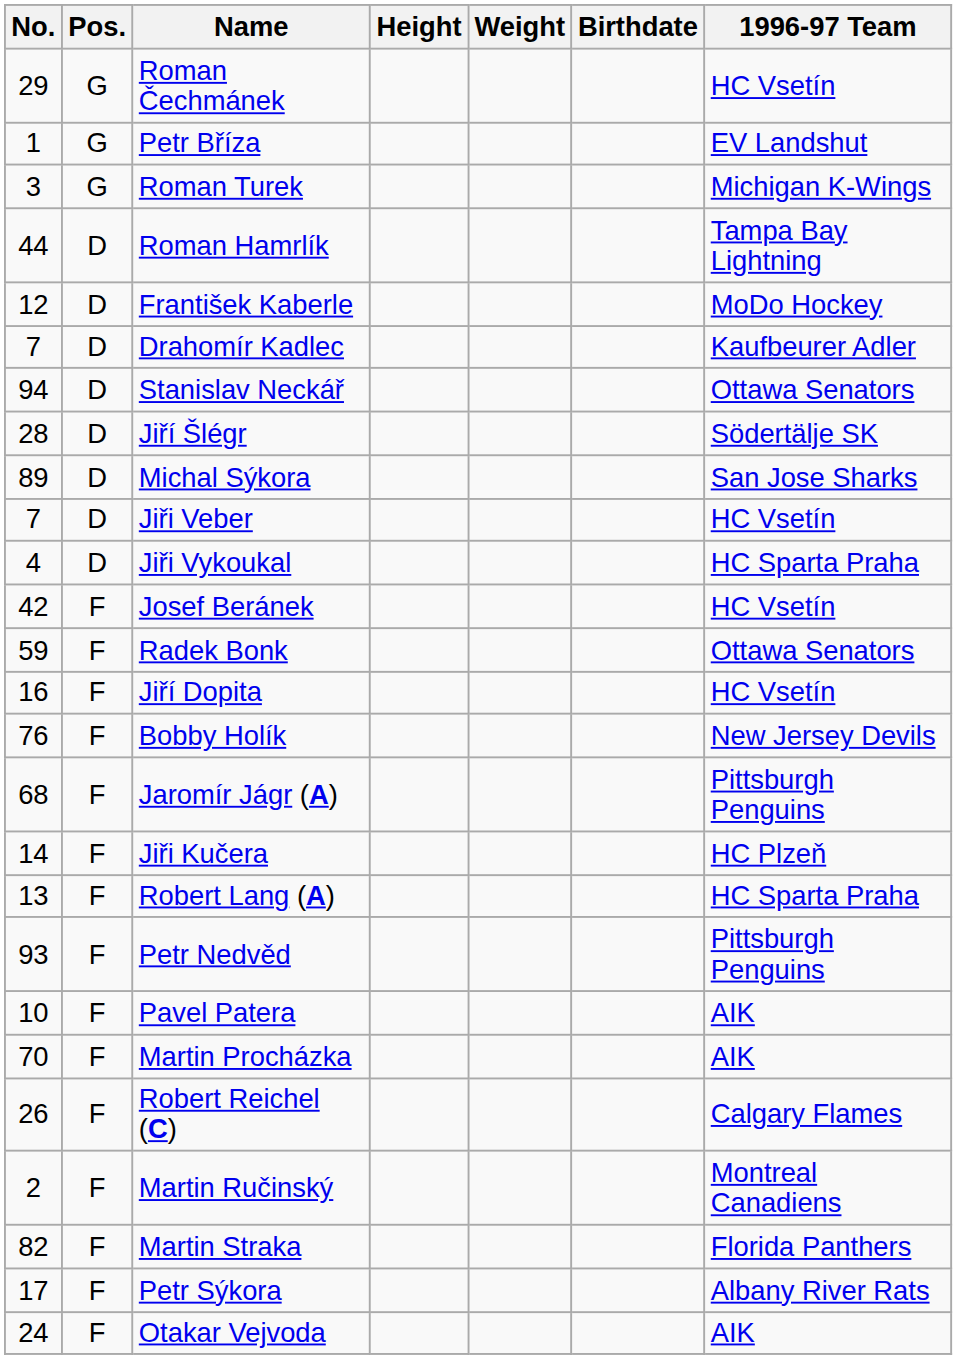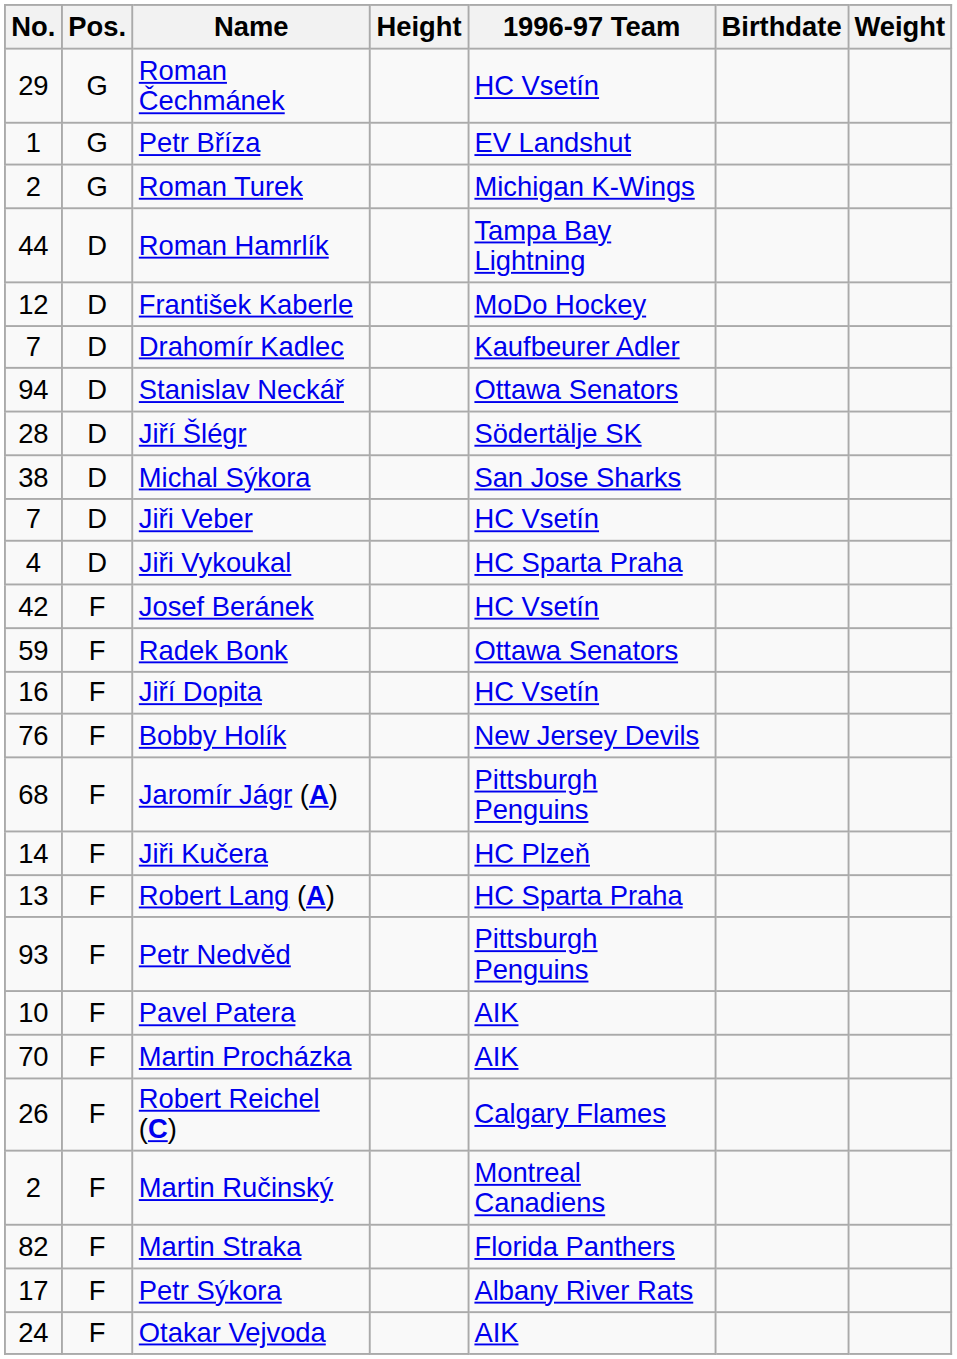 <table class="wikitable sortable" width="80%" style="font-size: 90%; text-align: center;">
 <tr>
 <th>No.</th>
 <th>Pos.</th>
 <th>Name</th>
 <th>Height</th>
+<th>1996-97 Team</th>
+<th>Birthdate</th>
 <th>Weight</th>
-<th>Birthdate</th>
-<th>1996-97 Team</th>
 </tr>
 <tr>
 <td>29</td>
 <td>G</td>
 <td style="text-align:left;"><a href='#'>Roman Čechmánek</a></td>
 <td></td>
+<td style="text-align:left;"> <a href='#'>HC Vsetín</a></td>
+<td style="text-align:right;"></td>
 <td></td>
-<td style="text-align:right;"></td>
-<td style="text-align:left;"> <a href='#'>HC Vsetín</a></td>
 </tr>
 <tr>
 <td>1</td>
 <td>G</td>
 <td style="text-align:left;"><a href='#'>Petr Bříza</a></td>
 <td></td>
+<td style="text-align:left;"> <a href='#'>EV Landshut</a></td>
+<td style="text-align:right;"></td>
 <td></td>
-<td style="text-align:right;"></td>
-<td style="text-align:left;"> <a href='#'>EV Landshut</a></td>
 </tr>
 <tr>
-<td>3</td>
+<td>2</td>
 <td>G</td>
 <td style="text-align:left;"><a href='#'>Roman Turek</a></td>
 <td></td>
+<td style="text-align:left;"> <a href='#'>Michigan K-Wings</a></td>
+<td style="text-align:right;"></td>
 <td></td>
-<td style="text-align:right;"></td>
-<td style="text-align:left;"> <a href='#'>Michigan K-Wings</a></td>
 </tr>
 <tr>
 <td>44</td>
 <td>D</td>
 <td style="text-align:left;"><a href='#'>Roman Hamrlík</a></td>
 <td></td>
+<td style="text-align:left;"> <a href='#'>Tampa Bay Lightning</a></td>
+<td style="text-align:right;"></td>
 <td></td>
-<td style="text-align:right;"></td>
-<td style="text-align:left;"> <a href='#'>Tampa Bay Lightning</a></td>
 </tr>
 <tr>
 <td>12</td>
 <td>D</td>
 <td style="text-align:left;"><a href='#'>František Kaberle</a></td>
 <td></td>
+<td style="text-align:left;"> <a href='#'>MoDo Hockey</a></td>
+<td style="text-align:right;"></td>
 <td></td>
-<td style="text-align:right;"></td>
-<td style="text-align:left;"> <a href='#'>MoDo Hockey</a></td>
 </tr>
 <tr>
 <td>7</td>
 <td>D</td>
 <td style="text-align:left;"><a href='#'>Drahomír Kadlec</a></td>
 <td></td>
+<td style="text-align:left;"> <a href='#'>Kaufbeurer Adler</a></td>
+<td style="text-align:right;"></td>
 <td></td>
-<td style="text-align:right;"></td>
-<td style="text-align:left;"> <a href='#'>Kaufbeurer Adler</a></td>
 </tr>
 <tr>
 <td>94</td>
 <td>D</td>
 <td style="text-align:left;"><a href='#'>Stanislav Neckář</a></td>
 <td></td>
+<td style="text-align:left;"> <a href='#'>Ottawa Senators</a></td>
+<td style="text-align:right;"></td>
 <td></td>
-<td style="text-align:right;"></td>
-<td style="text-align:left;"> <a href='#'>Ottawa Senators</a></td>
 </tr>
 <tr>
 <td>28</td>
 <td>D</td>
 <td style="text-align:left;"><a href='#'>Jiří Šlégr</a></td>
 <td></td>
+<td style="text-align:left;"> <a href='#'>Södertälje SK</a></td>
+<td style="text-align:right;"></td>
 <td></td>
-<td style="text-align:right;"></td>
-<td style="text-align:left;"> <a href='#'>Södertälje SK</a></td>
 </tr>
 <tr>
-<td>89</td>
+<td>38</td>
 <td>D</td>
 <td style="text-align:left;"><a href='#'>Michal Sýkora</a></td>
 <td></td>
+<td style="text-align:left;"> <a href='#'>San Jose Sharks</a></td>
+<td style="text-align:right;"></td>
 <td></td>
-<td style="text-align:right;"></td>
-<td style="text-align:left;"> <a href='#'>San Jose Sharks</a></td>
 </tr>
 <tr>
 <td>7</td>
 <td>D</td>
 <td style="text-align:left;"><a href='#'>Jiři Veber</a></td>
 <td></td>
+<td style="text-align:left;"> <a href='#'>HC Vsetín</a></td>
+<td style="text-align:right;"></td>
 <td></td>
-<td style="text-align:right;"></td>
-<td style="text-align:left;"> <a href='#'>HC Vsetín</a></td>
 </tr>
 <tr>
 <td>4</td>
 <td>D</td>
 <td style="text-align:left;"><a href='#'>Jiři Vykoukal</a></td>
 <td></td>
+<td style="text-align:left;"> <a href='#'>HC Sparta Praha</a></td>
+<td style="text-align:right;"></td>
 <td></td>
-<td style="text-align:right;"></td>
-<td style="text-align:left;"> <a href='#'>HC Sparta Praha</a></td>
 </tr>
 <tr>
 <td>42</td>
 <td>F</td>
 <td style="text-align:left;"><a href='#'>Josef Beránek</a></td>
 <td></td>
+<td style="text-align:left;"> <a href='#'>HC Vsetín</a></td>
+<td style="text-align:right;"></td>
 <td></td>
-<td style="text-align:right;"></td>
-<td style="text-align:left;"> <a href='#'>HC Vsetín</a></td>
 </tr>
 <tr>
 <td>59</td>
 <td>F</td>
 <td style="text-align:left;"><a href='#'>Radek Bonk</a></td>
 <td></td>
+<td style="text-align:left;"> <a href='#'>Ottawa Senators</a></td>
+<td style="text-align:right;"></td>
 <td></td>
-<td style="text-align:right;"></td>
-<td style="text-align:left;"> <a href='#'>Ottawa Senators</a></td>
 </tr>
 <tr>
 <td>16</td>
 <td>F</td>
 <td style="text-align:left;"><a href='#'>Jiří Dopita</a></td>
 <td></td>
+<td style="text-align:left;"> <a href='#'>HC Vsetín</a></td>
+<td style="text-align:right;"></td>
 <td></td>
-<td style="text-align:right;"></td>
-<td style="text-align:left;"> <a href='#'>HC Vsetín</a></td>
 </tr>
 <tr>
 <td>76</td>
 <td>F</td>
 <td style="text-align:left;"><a href='#'>Bobby Holík</a></td>
 <td></td>
+<td style="text-align:left;"> <a href='#'>New Jersey Devils</a></td>
+<td style="text-align:right;"></td>
 <td></td>
-<td style="text-align:right;"></td>
-<td style="text-align:left;"> <a href='#'>New Jersey Devils</a></td>
 </tr>
 <tr>
 <td>68</td>
 <td>F</td>
 <td style="text-align:left;"><a href='#'>Jaromír Jágr</a> (<strong><a href='#'>A</a></strong>)</td>
 <td></td>
+<td style="text-align:left;"> <a href='#'>Pittsburgh Penguins</a></td>
+<td style="text-align:right;"></td>
 <td></td>
-<td style="text-align:right;"></td>
-<td style="text-align:left;"> <a href='#'>Pittsburgh Penguins</a></td>
 </tr>
 <tr>
 <td>14</td>
 <td>F</td>
 <td style="text-align:left;"><a href='#'>Jiři Kučera</a></td>
 <td></td>
+<td style="text-align:left;"> <a href='#'>HC Plzeň</a></td>
+<td style="text-align:right;"></td>
 <td></td>
-<td style="text-align:right;"></td>
-<td style="text-align:left;"> <a href='#'>HC Plzeň</a></td>
 </tr>
 <tr>
 <td>13</td>
 <td>F</td>
 <td style="text-align:left;"><a href='#'>Robert Lang</a> (<strong><a href='#'>A</a></strong>)</td>
 <td></td>
+<td style="text-align:left;"> <a href='#'>HC Sparta Praha</a></td>
+<td style="text-align:right;"></td>
 <td></td>
-<td style="text-align:right;"></td>
-<td style="text-align:left;"> <a href='#'>HC Sparta Praha</a></td>
 </tr>
 <tr>
 <td>93</td>
 <td>F</td>
 <td style="text-align:left;"><a href='#'>Petr Nedvěd</a></td>
 <td></td>
+<td style="text-align:left;"> <a href='#'>Pittsburgh Penguins</a></td>
+<td style="text-align:right;"></td>
 <td></td>
-<td style="text-align:right;"></td>
-<td style="text-align:left;"> <a href='#'>Pittsburgh Penguins</a></td>
 </tr>
 <tr>
 <td>10</td>
 <td>F</td>
 <td style="text-align:left;"><a href='#'>Pavel Patera</a></td>
 <td></td>
+<td style="text-align:left;"> <a href='#'>AIK</a></td>
+<td style="text-align:right;"></td>
 <td></td>
-<td style="text-align:right;"></td>
-<td style="text-align:left;"> <a href='#'>AIK</a></td>
 </tr>
 <tr>
 <td>70</td>
 <td>F</td>
 <td style="text-align:left;"><a href='#'>Martin Procházka</a></td>
 <td></td>
+<td style="text-align:left;"> <a href='#'>AIK</a></td>
+<td style="text-align:right;"></td>
 <td></td>
-<td style="text-align:right;"></td>
-<td style="text-align:left;"> <a href='#'>AIK</a></td>
 </tr>
 <tr>
 <td>26</td>
 <td>F</td>
 <td style="text-align:left;"><a href='#'>Robert Reichel</a> (<strong><a href='#'>C</a></strong>)</td>
 <td></td>
+<td style="text-align:left;"> <a href='#'>Calgary Flames</a></td>
+<td style="text-align:right;"></td>
 <td></td>
-<td style="text-align:right;"></td>
-<td style="text-align:left;"> <a href='#'>Calgary Flames</a></td>
 </tr>
 <tr>
 <td>2</td>
 <td>F</td>
 <td style="text-align:left;"><a href='#'>Martin Ručinský</a></td>
 <td></td>
+<td style="text-align:left;"> <a href='#'>Montreal Canadiens</a></td>
+<td style="text-align:right;"></td>
 <td></td>
-<td style="text-align:right;"></td>
-<td style="text-align:left;"> <a href='#'>Montreal Canadiens</a></td>
 </tr>
 <tr>
 <td>82</td>
 <td>F</td>
 <td style="text-align:left;"><a href='#'>Martin Straka</a></td>
 <td></td>
+<td style="text-align:left;"> <a href='#'>Florida Panthers</a></td>
+<td style="text-align:right;"></td>
 <td></td>
-<td style="text-align:right;"></td>
-<td style="text-align:left;"> <a href='#'>Florida Panthers</a></td>
 </tr>
 <tr>
 <td>17</td>
 <td>F</td>
 <td style="text-align:left;"><a href='#'>Petr Sýkora</a></td>
 <td></td>
+<td style="text-align:left;"> <a href='#'>Albany River Rats</a></td>
+<td style="text-align:right;"></td>
 <td></td>
-<td style="text-align:right;"></td>
-<td style="text-align:left;"> <a href='#'>Albany River Rats</a></td>
 </tr>
 <tr>
 <td>24</td>
 <td>F</td>
 <td style="text-align:left;"><a href='#'>Otakar Vejvoda</a></td>
 <td></td>
+<td style="text-align:left;"> <a href='#'>AIK</a></td>
+<td style="text-align:right;"></td>
 <td></td>
-<td style="text-align:right;"></td>
-<td style="text-align:left;"> <a href='#'>AIK</a></td>
 </tr>
 </table>
